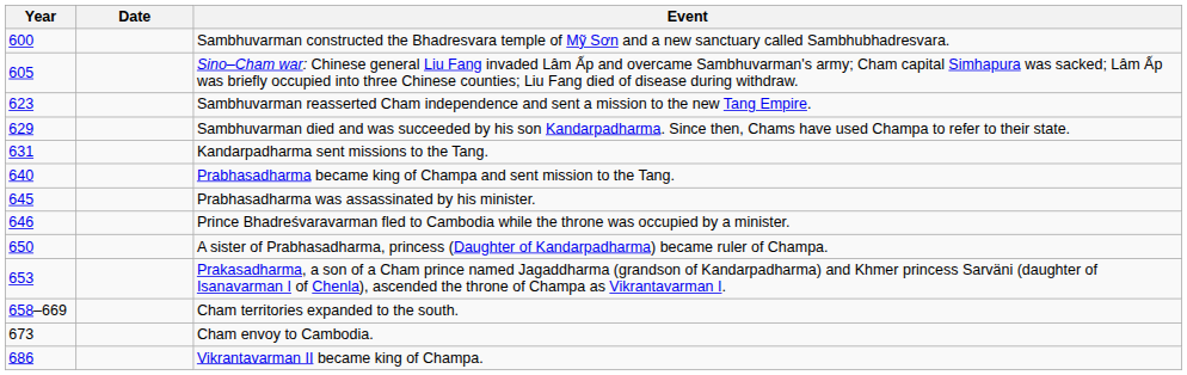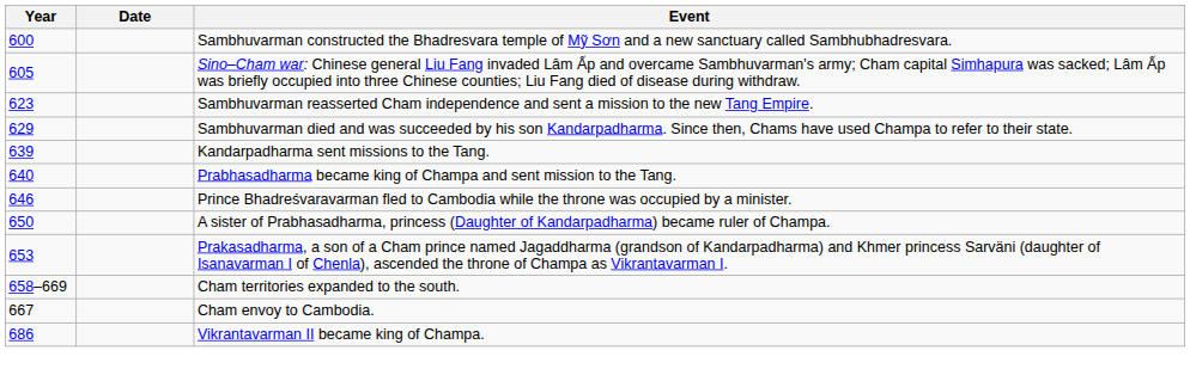 <table class="wikitable" width="100%">
 <tr>
 <th style="width:6%">Year</th>
 <th style="width:10%">Date</th>
 <th>Event</th>
 </tr>
 <tr>
 <td><a href='#'>600</a></td>
 <td></td>
 <td>Sambhuvarman constructed the Bhadresvara temple of <a href='#'>Mỹ Sơn</a> and a new sanctuary called Sambhubhadresvara.</td>
 </tr>
 <tr>
 <td><a href='#'>605</a></td>
 <td></td>
 <td><em><a href='#'>Sino–Cham war</a>:</em> Chinese general <a href='#'>Liu Fang</a> invaded Lâm Ấp and overcame Sambhuvarman's army; Cham capital <a href='#'>Simhapura</a> was sacked; Lâm Ấp was briefly occupied into three Chinese counties; Liu Fang died of disease during withdraw.</td>
 </tr>
 <tr>
 <td><a href='#'>623</a></td>
 <td></td>
 <td>Sambhuvarman reasserted Cham independence and sent a mission to the new <a href='#'>Tang Empire</a>.</td>
 </tr>
 <tr>
 <td><a href='#'>629</a></td>
 <td></td>
 <td>Sambhuvarman died and was succeeded by his son <a href='#'>Kandarpadharma</a>. Since then, Chams have used Champa to refer to their state.</td>
 </tr>
 <tr>
-<td><a href='#'>631</a></td>
+<td><a href='#'>639</a></td>
 <td></td>
 <td>Kandarpadharma sent missions to the Tang.</td>
 </tr>
 <tr>
 <td><a href='#'>640</a></td>
 <td></td>
 <td><a href='#'>Prabhasadharma</a> became king of Champa and sent mission to the Tang.</td>
-</tr>
-<tr>
-<td><a href='#'>645</a></td>
-<td></td>
-<td>Prabhasadharma was assassinated by his minister.</td>
 </tr>
 <tr>
 <td><a href='#'>646</a></td>
 <td></td>
 <td>Prince Bhadreśvaravarman fled to Cambodia while the throne was occupied by a minister.</td>
 </tr>
 <tr>
 <td><a href='#'>650</a></td>
 <td></td>
 <td>A sister of Prabhasadharma, princess (<a href='#'>Daughter of Kandarpadharma</a>) became ruler of Champa.</td>
 </tr>
 <tr>
 <td><a href='#'>653</a></td>
 <td></td>
 <td><a href='#'>Prakasadharma</a>, a son of a Cham prince named Jagaddharma (grandson of Kandarpadharma) and Khmer princess  Sarväni (daughter of <a href='#'>Isanavarman I</a> of <a href='#'>Chenla</a>), ascended the throne of Champa as <a href='#'>Vikrantavarman I</a>.</td>
 </tr>
 <tr>
 <td><a href='#'>658</a>–669</td>
 <td></td>
 <td>Cham territories expanded to the south.</td>
 </tr>
 <tr>
-<td>673</td>
+<td>667</td>
 <td></td>
 <td>Cham envoy to Cambodia.</td>
 </tr>
 <tr>
 <td><a href='#'>686</a></td>
 <td></td>
 <td><a href='#'>Vikrantavarman II</a> became king of Champa.</td>
 </tr>
 </table>
